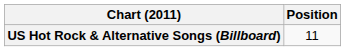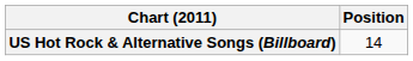 <table class="wikitable plainrowheaders" style="text-align:center">
 <tr>
 <th scope="col">Chart (2011)</th>
 <th scope="col">Position</th>
 </tr>
 <tr>
 <th scope="row">US Hot Rock & Alternative Songs (<em>Billboard</em>)</th>
-<td>11</td>
+<td>14</td>
 </tr>
 </table>
